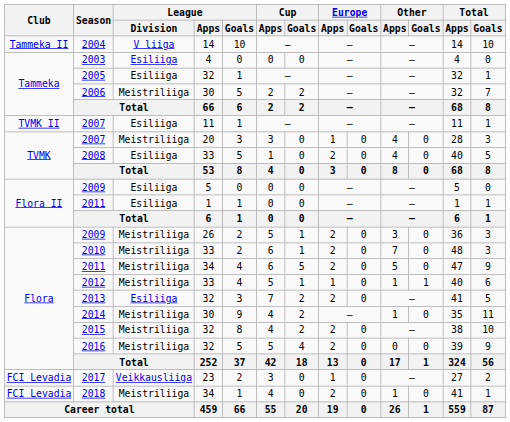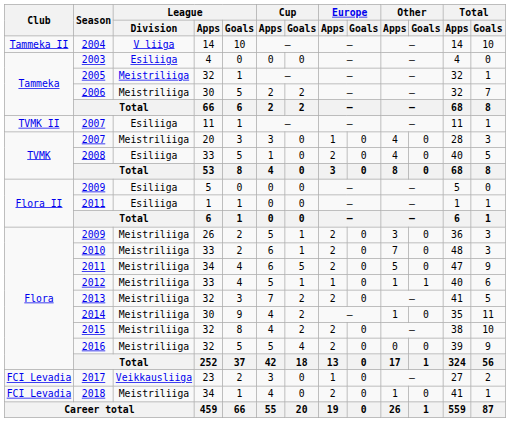 <table class=wikitable style="text-align: center;">
 <tr>
 <th rowspan=2>Club</th>
 <th rowspan=2>Season</th>
 <th colspan=3>League</th>
 <th colspan=2>Cup</th>
 <th colspan=2><a href='#'>Europe</a></th>
 <th colspan=2>Other</th>
 <th colspan=2>Total</th>
 </tr>
 <tr>
 <th>Division</th>
 <th>Apps</th>
 <th>Goals</th>
 <th>Apps</th>
 <th>Goals</th>
 <th>Apps</th>
 <th>Goals</th>
 <th>Apps</th>
 <th>Goals</th>
 <th>Apps</th>
 <th>Goals</th>
 </tr>
 <tr>
 <td><a href='#'>Tammeka II</a></td>
 <td><a href='#'>2004</a></td>
 <td><a href='#'>V liiga</a></td>
 <td>14</td>
 <td>10</td>
 <td colspan=2>—</td>
 <td colspan=2>—</td>
 <td colspan=2>—</td>
 <td>14</td>
 <td>10</td>
 </tr>
 <tr>
 <td rowspan=4><a href='#'>Tammeka</a></td>
 <td><a href='#'>2003</a></td>
 <td><a href='#'>Esiliiga</a></td>
 <td>4</td>
 <td>0</td>
 <td>0</td>
 <td>0</td>
 <td colspan=2>—</td>
 <td colspan=2>—</td>
 <td>4</td>
 <td>0</td>
 </tr>
 <tr>
 <td><a href='#'>2005</a></td>
-<td>Esiliiga</td>
+<td><a href='#'>Meistriliiga</a></td>
 <td>32</td>
 <td>1</td>
 <td colspan=2>—</td>
 <td colspan=2>—</td>
 <td colspan=2>—</td>
 <td>32</td>
 <td>1</td>
 </tr>
 <tr>
 <td><a href='#'>2006</a></td>
 <td>Meistriliiga</td>
 <td>30</td>
 <td>5</td>
 <td>2</td>
 <td>2</td>
 <td colspan=2>—</td>
 <td colspan=2>—</td>
 <td>32</td>
 <td>7</td>
 </tr>
 <tr>
 <th colspan=2>Total</th>
 <th>66</th>
 <th>6</th>
 <th>2</th>
 <th>2</th>
 <th colspan=2>—</th>
 <th colspan=2>—</th>
 <th>68</th>
 <th>8</th>
 </tr>
 <tr>
 <td><a href='#'>TVMK II</a></td>
 <td><a href='#'>2007</a></td>
 <td>Esiliiga</td>
 <td>11</td>
 <td>1</td>
 <td colspan=2>—</td>
 <td colspan=2>—</td>
 <td colspan=2>—</td>
 <td>11</td>
 <td>1</td>
 </tr>
 <tr>
 <td rowspan=3><a href='#'>TVMK</a></td>
 <td><a href='#'>2007</a></td>
 <td>Meistriliiga</td>
 <td>20</td>
 <td>3</td>
 <td>3</td>
 <td>0</td>
 <td>1</td>
 <td>0</td>
 <td>4</td>
 <td>0</td>
 <td>28</td>
 <td>3</td>
 </tr>
 <tr>
 <td><a href='#'>2008</a></td>
 <td>Esiliiga</td>
 <td>33</td>
 <td>5</td>
 <td>1</td>
 <td>0</td>
 <td>2</td>
 <td>0</td>
 <td>4</td>
 <td>0</td>
 <td>40</td>
 <td>5</td>
 </tr>
 <tr>
 <th colspan=2>Total</th>
 <th>53</th>
 <th>8</th>
 <th>4</th>
 <th>0</th>
 <th>3</th>
 <th>0</th>
 <th>8</th>
 <th>0</th>
 <th>68</th>
 <th>8</th>
 </tr>
 <tr>
 <td rowspan=3><a href='#'>Flora II</a></td>
 <td><a href='#'>2009</a></td>
 <td>Esiliiga</td>
 <td>5</td>
 <td>0</td>
 <td>0</td>
 <td>0</td>
 <td colspan=2>—</td>
 <td colspan=2>—</td>
 <td>5</td>
 <td>0</td>
 </tr>
 <tr>
 <td><a href='#'>2011</a></td>
 <td>Esiliiga</td>
 <td>1</td>
 <td>1</td>
 <td>0</td>
 <td>0</td>
 <td colspan=2>—</td>
 <td colspan=2>—</td>
 <td>1</td>
 <td>1</td>
 </tr>
 <tr>
 <th colspan=2>Total</th>
 <th>6</th>
 <th>1</th>
 <th>0</th>
 <th>0</th>
 <th colspan=2>—</th>
 <th colspan=2>—</th>
 <th>6</th>
 <th>1</th>
 </tr>
 <tr>
 <td rowspan=9><a href='#'>Flora</a></td>
 <td><a href='#'>2009</a></td>
 <td>Meistriliiga</td>
 <td>26</td>
 <td>2</td>
 <td>5</td>
 <td>1</td>
 <td>2</td>
 <td>0</td>
 <td>3</td>
 <td>0</td>
 <td>36</td>
 <td>3</td>
 </tr>
 <tr>
 <td><a href='#'>2010</a></td>
 <td>Meistriliiga</td>
 <td>33</td>
 <td>2</td>
 <td>6</td>
 <td>1</td>
 <td>2</td>
 <td>0</td>
 <td>7</td>
 <td>0</td>
 <td>48</td>
 <td>3</td>
 </tr>
 <tr>
 <td><a href='#'>2011</a></td>
 <td>Meistriliiga</td>
 <td>34</td>
 <td>4</td>
 <td>6</td>
 <td>5</td>
 <td>2</td>
 <td>0</td>
 <td>5</td>
 <td>0</td>
 <td>47</td>
 <td>9</td>
 </tr>
 <tr>
 <td><a href='#'>2012</a></td>
 <td>Meistriliiga</td>
 <td>33</td>
 <td>4</td>
 <td>5</td>
 <td>1</td>
 <td>1</td>
 <td>0</td>
 <td>1</td>
 <td>1</td>
 <td>40</td>
 <td>6</td>
 </tr>
 <tr>
 <td><a href='#'>2013</a></td>
-<td><a href='#'>Esiliiga</a></td>
+<td>Meistriliiga</td>
 <td>32</td>
 <td>3</td>
 <td>7</td>
 <td>2</td>
 <td>2</td>
 <td>0</td>
 <td colspan=2>—</td>
 <td>41</td>
 <td>5</td>
 </tr>
 <tr>
 <td><a href='#'>2014</a></td>
 <td>Meistriliiga</td>
 <td>30</td>
 <td>9</td>
 <td>4</td>
 <td>2</td>
 <td colspan=2>—</td>
 <td>1</td>
 <td>0</td>
 <td>35</td>
 <td>11</td>
 </tr>
 <tr>
 <td><a href='#'>2015</a></td>
 <td>Meistriliiga</td>
 <td>32</td>
 <td>8</td>
 <td>4</td>
 <td>2</td>
 <td>2</td>
 <td>0</td>
 <td colspan=2>—</td>
 <td>38</td>
 <td>10</td>
 </tr>
 <tr>
 <td><a href='#'>2016</a></td>
 <td>Meistriliiga</td>
 <td>32</td>
 <td>5</td>
 <td>5</td>
 <td>4</td>
 <td>2</td>
 <td>0</td>
 <td>0</td>
 <td>0</td>
 <td>39</td>
 <td>9</td>
 </tr>
 <tr>
 <th colspan=2>Total</th>
 <th>252</th>
 <th>37</th>
 <th>42</th>
 <th>18</th>
 <th>13</th>
 <th>0</th>
 <th>17</th>
 <th>1</th>
 <th>324</th>
 <th>56</th>
 </tr>
 <tr>
 <td><a href='#'>FCI Levadia</a></td>
 <td><a href='#'>2017</a></td>
 <td><a href='#'>Veikkausliiga</a></td>
 <td>23</td>
 <td>2</td>
 <td>3</td>
 <td>0</td>
 <td>1</td>
 <td>0</td>
 <td colspan=2>—</td>
 <td>27</td>
 <td>2</td>
 </tr>
 <tr>
 <td><a href='#'>FCI Levadia</a></td>
 <td><a href='#'>2018</a></td>
 <td>Meistriliiga</td>
 <td>34</td>
 <td>1</td>
 <td>4</td>
 <td>0</td>
 <td>2</td>
 <td>0</td>
 <td>1</td>
 <td>0</td>
 <td>41</td>
 <td>1</td>
 </tr>
 <tr>
 <th colspan=3>Career total</th>
 <th>459</th>
 <th>66</th>
 <th>55</th>
 <th>20</th>
 <th>19</th>
 <th>0</th>
 <th>26</th>
 <th>1</th>
 <th>559</th>
 <th>87</th>
 </tr>
 </table>
